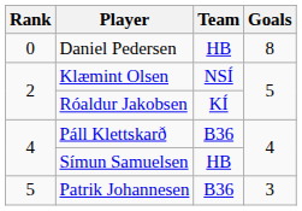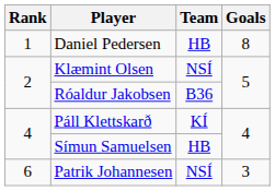 <table class="wikitable" style="text-align:center;">
 <tr>
 <th>Rank</th>
 <th>Player</th>
 <th>Team</th>
 <th>Goals</th>
 </tr>
 <tr>
-<td>0</td>
+<td>1</td>
 <td align=left> Daniel Pedersen</td>
 <td><a href='#'>HB</a></td>
 <td>8</td>
 </tr>
 <tr>
 <td rowspan=2>2</td>
 <td align=left> <a href='#'>Klæmint Olsen</a></td>
 <td><a href='#'>NSÍ</a></td>
 <td rowspan=2>5</td>
 </tr>
 <tr>
 <td align=left> <a href='#'>Róaldur Jakobsen</a></td>
-<td><a href='#'>KÍ</a></td>
+<td><a href='#'>B36</a></td>
 </tr>
 <tr>
 <td rowspan=2>4</td>
 <td align=left> <a href='#'>Páll Klettskarð</a></td>
-<td><a href='#'>B36</a></td>
+<td><a href='#'>KÍ</a></td>
 <td rowspan=2>4</td>
 </tr>
 <tr>
 <td align=left> <a href='#'>Símun Samuelsen</a></td>
 <td><a href='#'>HB</a></td>
 </tr>
 <tr>
-<td>5</td>
+<td>6</td>
 <td align=left> <a href='#'>Patrik Johannesen</a></td>
-<td><a href='#'>B36</a></td>
+<td><a href='#'>NSÍ</a></td>
 <td>3</td>
 </tr>
 </table>
